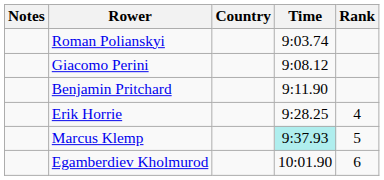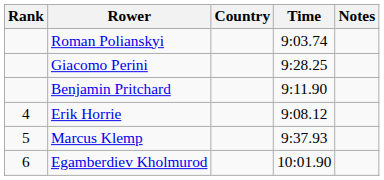 <table class="wikitable" style="text-align:center">
 <tr>
-<th>Notes</th>
+<th>Rank</th>
 <th>Rower</th>
 <th>Country</th>
 <th>Time</th>
-<th>Rank</th>
+<th>Notes</th>
 </tr>
 <tr>
 <td></td>
 <td align="left"><a href='#'>Roman Polianskyi</a></td>
 <td align="left"></td>
 <td>9:03.74</td>
 <td></td>
 </tr>
 <tr>
 <td></td>
 <td align="left"><a href='#'>Giacomo Perini</a></td>
 <td align="left"></td>
-<td>9:08.12</td>
+<td>9:28.25</td>
 <td></td>
 </tr>
 <tr>
 <td></td>
 <td align="left"><a href='#'>Benjamin Pritchard</a></td>
 <td align="left"></td>
 <td>9:11.90</td>
 <td></td>
 </tr>
 <tr>
-<td></td>
+<td>4</td>
 <td align="left"><a href='#'>Erik Horrie</a></td>
 <td align="left"></td>
-<td>9:28.25</td>
-<td>4</td>
+<td>9:08.12</td>
+<td></td>
 </tr>
 <tr>
-<td></td>
+<td>5</td>
 <td align="left"><a href='#'>Marcus Klemp</a></td>
 <td align="left"></td>
-<td style="background: paleturquoise;">9:37.93</td>
-<td>5</td>
+<td>9:37.93</td>
+<td></td>
 </tr>
 <tr>
-<td></td>
+<td>6</td>
 <td align="left"><a href='#'>Egamberdiev Kholmurod</a></td>
 <td align="left"></td>
 <td>10:01.90</td>
-<td>6</td>
+<td></td>
 </tr>
 </table>
